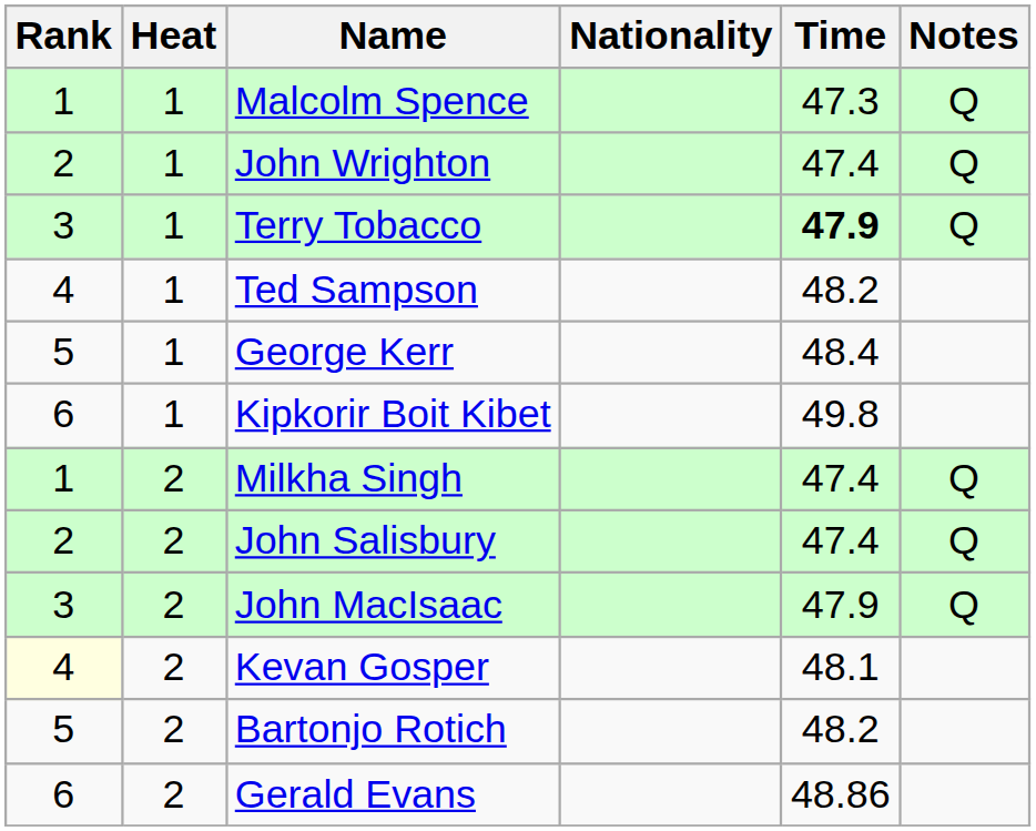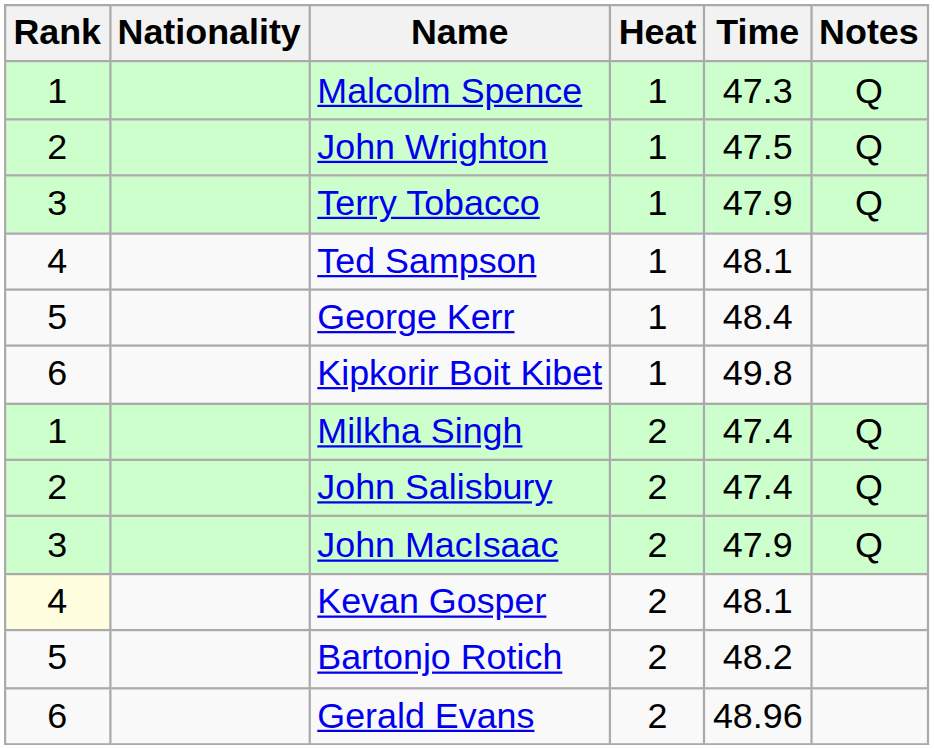 <table class="wikitable sortable" style="text-align:center">
 <tr>
 <th>Rank</th>
+<th>Nationality</th>
+<th>Name</th>
 <th>Heat</th>
-<th>Name</th>
-<th>Nationality</th>
 <th>Time</th>
 <th>Notes</th>
 </tr>
 <tr bgcolor=ccffcc>
 <td>1</td>
+<td align=left></td>
+<td align=left><a href='#'>Malcolm Spence</a></td>
 <td>1</td>
-<td align=left><a href='#'>Malcolm Spence</a></td>
-<td align=left></td>
 <td>47.3</td>
 <td>Q</td>
 </tr>
 <tr bgcolor=ccffcc>
 <td>2</td>
+<td align=left></td>
+<td align=left><a href='#'>John Wrighton</a></td>
 <td>1</td>
-<td align=left><a href='#'>John Wrighton</a></td>
+<td>47.5</td>
+<td>Q</td>
+</tr>
+<tr bgcolor=ccffcc>
+<td>3</td>
 <td align=left></td>
+<td align=left><a href='#'>Terry Tobacco</a></td>
+<td>1</td>
+<td>47.9</td>
+<td>Q</td>
+</tr>
+<tr>
+<td>4</td>
+<td align=left></td>
+<td align=left><a href='#'>Ted Sampson</a></td>
+<td>1</td>
+<td>48.1</td>
+<td></td>
+</tr>
+<tr>
+<td>5</td>
+<td align=left></td>
+<td align=left><a href='#'>George Kerr</a></td>
+<td>1</td>
+<td>48.4</td>
+<td></td>
+</tr>
+<tr>
+<td>6</td>
+<td align=left></td>
+<td align=left><a href='#'>Kipkorir Boit Kibet</a></td>
+<td>1</td>
+<td>49.8</td>
+<td></td>
+</tr>
+<tr bgcolor=ccffcc>
+<td>1</td>
+<td align=left></td>
+<td align=left><a href='#'>Milkha Singh</a></td>
+<td>2</td>
+<td>47.4</td>
+<td>Q</td>
+</tr>
+<tr bgcolor=ccffcc>
+<td>2</td>
+<td align=left></td>
+<td align=left><a href='#'>John Salisbury</a></td>
+<td>2</td>
 <td>47.4</td>
 <td>Q</td>
 </tr>
 <tr bgcolor=ccffcc>
 <td>3</td>
-<td>1</td>
-<td align=left><a href='#'>Terry Tobacco</a></td>
 <td align=left></td>
-<td><strong>47.9</strong></td>
-<td>Q</td>
-</tr>
-<tr>
-<td>4</td>
-<td>1</td>
-<td align=left><a href='#'>Ted Sampson</a></td>
-<td align=left></td>
-<td>48.2</td>
-<td></td>
-</tr>
-<tr>
-<td>5</td>
-<td>1</td>
-<td align=left><a href='#'>George Kerr</a></td>
-<td align=left></td>
-<td>48.4</td>
-<td></td>
-</tr>
-<tr>
-<td>6</td>
-<td>1</td>
-<td align=left><a href='#'>Kipkorir Boit Kibet</a></td>
-<td align=left></td>
-<td>49.8</td>
-<td></td>
-</tr>
-<tr bgcolor=ccffcc>
-<td>1</td>
+<td align=left><a href='#'>John MacIsaac</a></td>
 <td>2</td>
-<td align=left><a href='#'>Milkha Singh</a></td>
-<td align=left></td>
-<td>47.4</td>
-<td>Q</td>
-</tr>
-<tr bgcolor=ccffcc>
-<td>2</td>
-<td>2</td>
-<td align=left><a href='#'>John Salisbury</a></td>
-<td align=left></td>
-<td>47.4</td>
-<td>Q</td>
-</tr>
-<tr bgcolor=ccffcc>
-<td>3</td>
-<td>2</td>
-<td align=left><a href='#'>John MacIsaac</a></td>
-<td align=left></td>
 <td>47.9</td>
 <td>Q</td>
 </tr>
 <tr>
 <td style="background: lightyellow;">4</td>
+<td align=left></td>
+<td align=left><a href='#'>Kevan Gosper</a></td>
 <td>2</td>
-<td align=left><a href='#'>Kevan Gosper</a></td>
-<td align=left></td>
 <td>48.1</td>
 <td></td>
 </tr>
 <tr>
 <td>5</td>
+<td align=left></td>
+<td align=left><a href='#'>Bartonjo Rotich</a></td>
 <td>2</td>
-<td align=left><a href='#'>Bartonjo Rotich</a></td>
-<td align=left></td>
 <td>48.2</td>
 <td></td>
 </tr>
 <tr>
 <td>6</td>
+<td align=left></td>
+<td align=left><a href='#'>Gerald Evans</a></td>
 <td>2</td>
-<td align=left><a href='#'>Gerald Evans</a></td>
-<td align=left></td>
-<td>48.86</td>
+<td>48.96</td>
 <td></td>
 </tr>
 </table>
